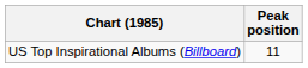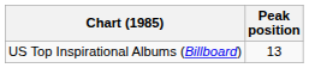 <table class="wikitable">
 <tr>
 <th>Chart (1985)</th>
 <th>Peak<br>position</th>
 </tr>
 <tr>
 <td>US Top Inspirational Albums (<em><a href='#'>Billboard</a></em>)</td>
-<td style="text-align:center;">11</td>
+<td style="text-align:center;">13</td>
 </tr>
 </table>
